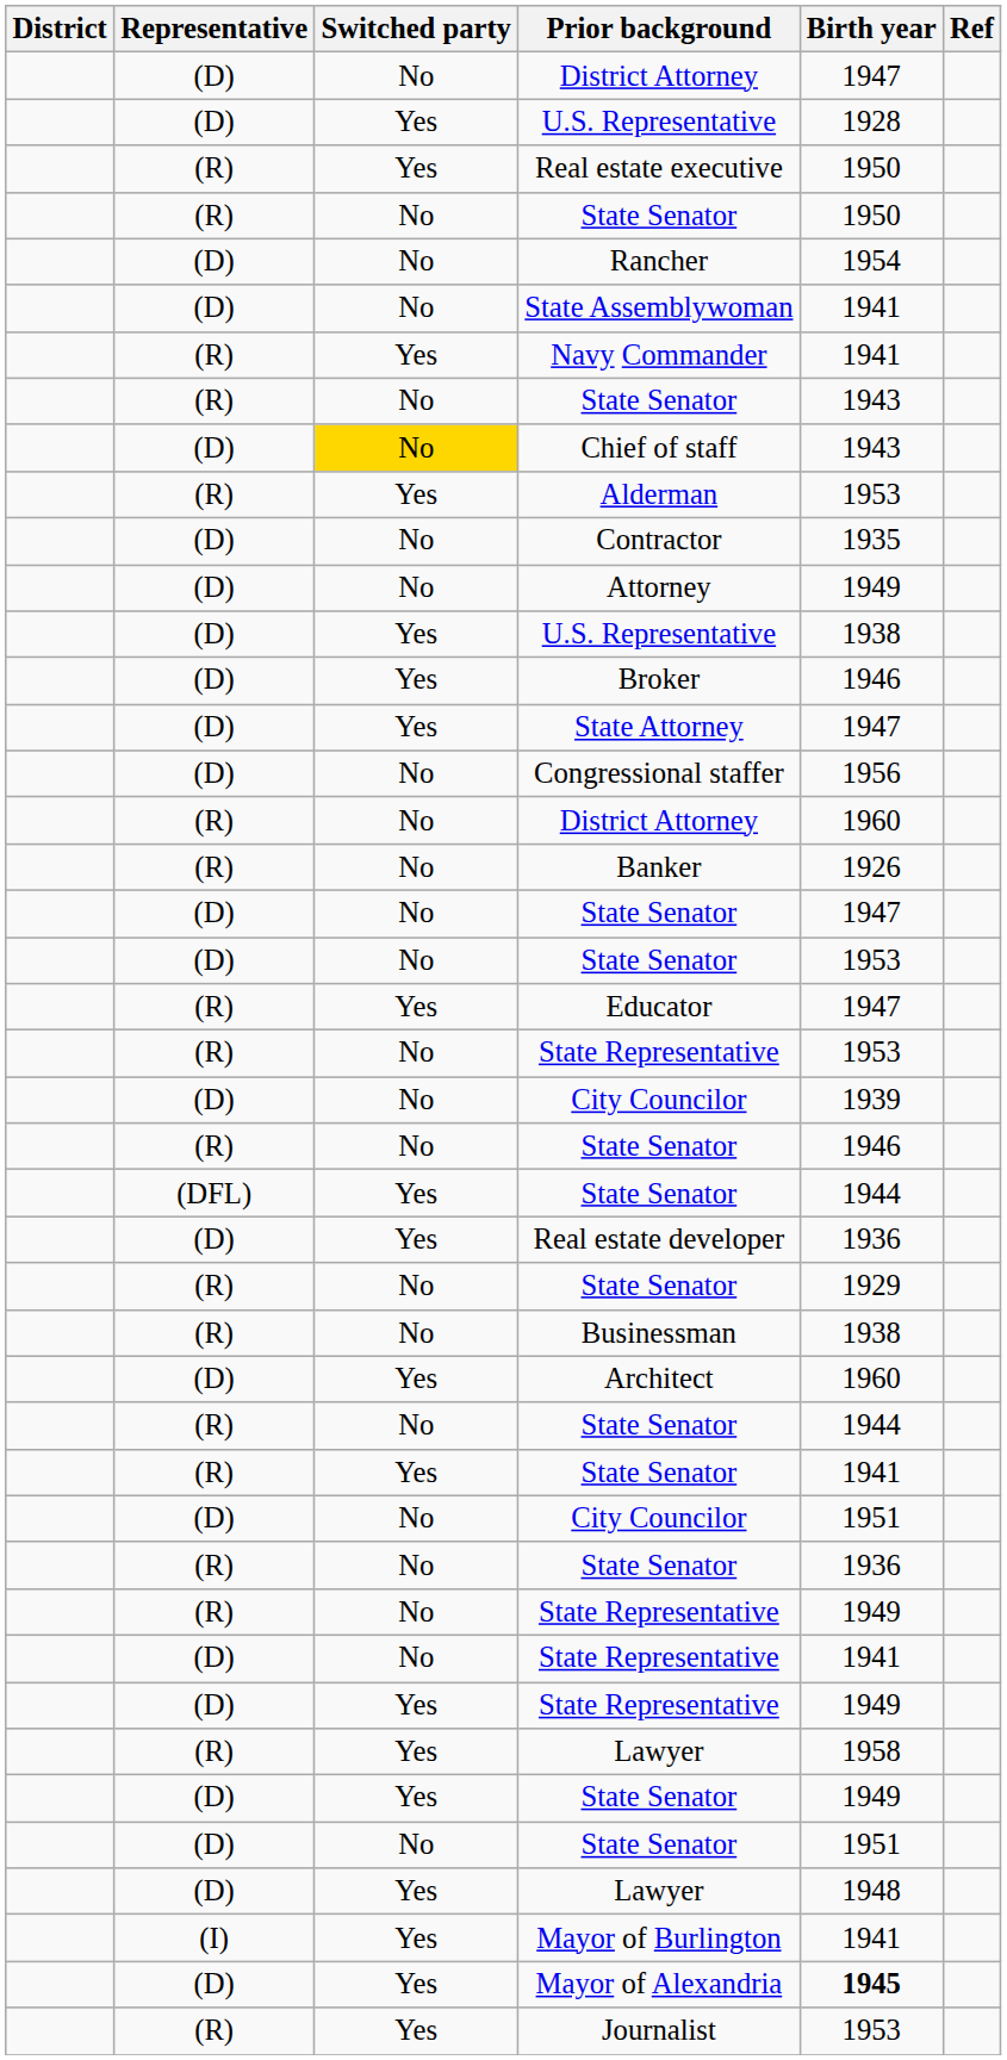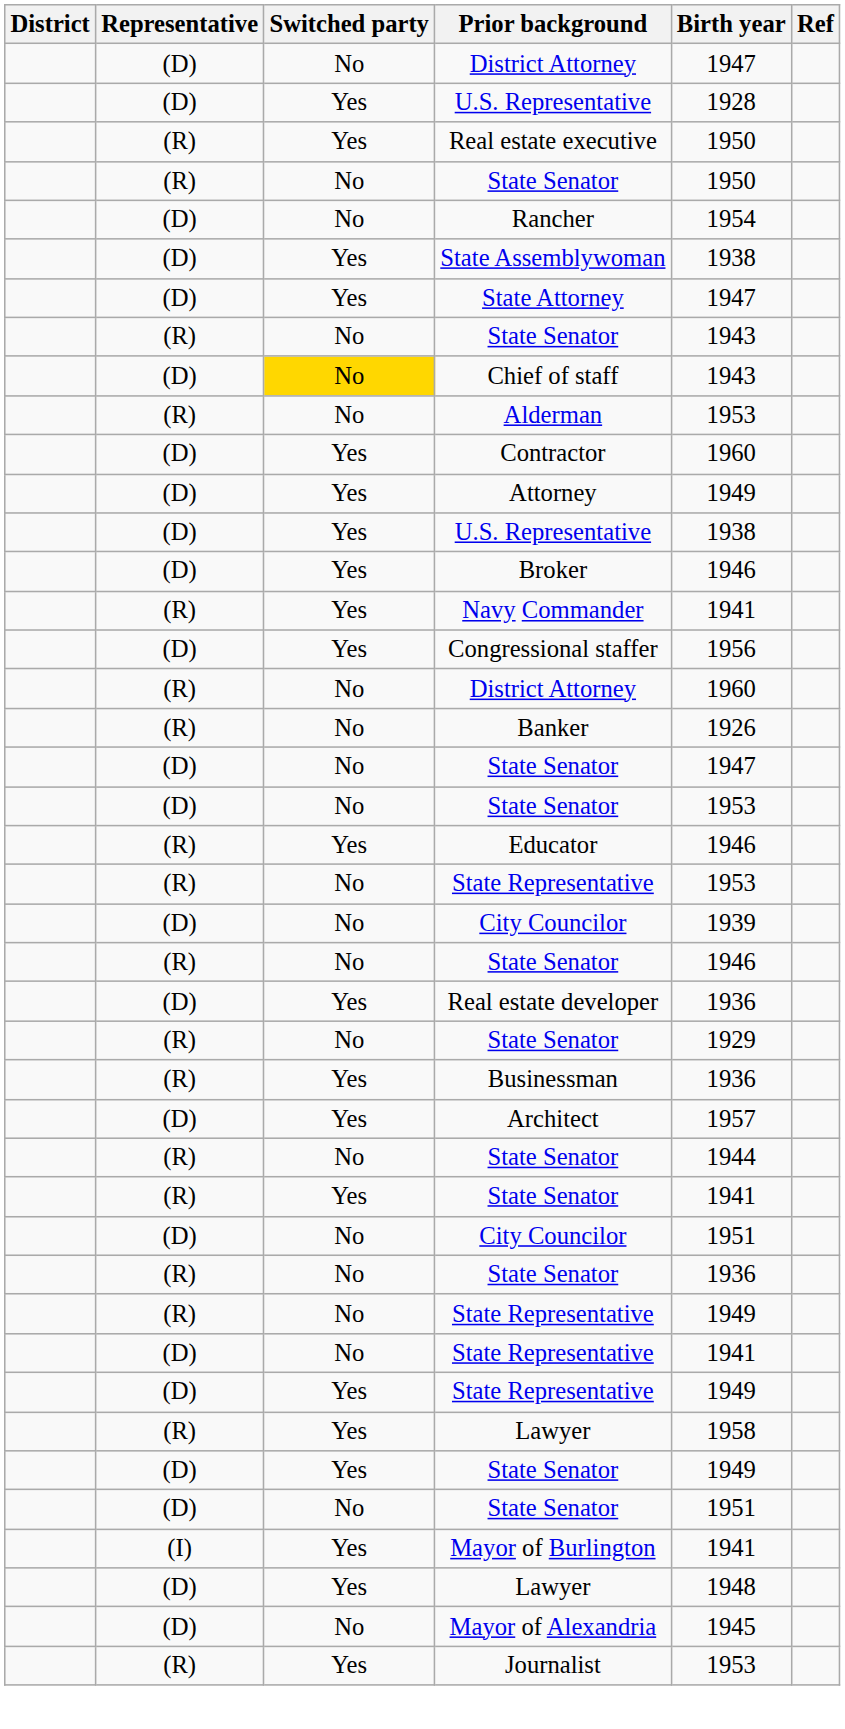 <table class="sortable wikitable" style="text-align:center">
 <tr>
 <th>District</th>
 <th>Representative</th>
 <th>Switched party</th>
 <th>Prior background</th>
 <th>Birth year</th>
 <th>Ref</th>
 </tr>
 <tr>
 <td></td>
 <td> (D)</td>
 <td>No</td>
 <td><a href='#'>District Attorney</a></td>
 <td>1947</td>
 <td></td>
 </tr>
 <tr>
 <td></td>
 <td> (D)</td>
 <td>Yes</td>
 <td><a href='#'>U.S. Representative</a></td>
 <td>1928</td>
 <td></td>
 </tr>
 <tr>
 <td></td>
 <td> (R)</td>
 <td>Yes</td>
 <td>Real estate executive</td>
 <td>1950</td>
 <td></td>
 </tr>
 <tr>
 <td></td>
 <td> (R)</td>
 <td>No</td>
 <td><a href='#'>State Senator</a></td>
 <td>1950</td>
 <td></td>
 </tr>
 <tr>
 <td></td>
 <td> (D)</td>
 <td>No</td>
 <td>Rancher</td>
 <td>1954</td>
 <td></td>
 </tr>
 <tr>
 <td></td>
 <td> (D)</td>
-<td>No</td>
+<td>Yes</td>
 <td><a href='#'>State Assemblywoman</a></td>
-<td>1941</td>
+<td>1938</td>
 <td></td>
 </tr>
 <tr>
 <td></td>
-<td> (R)</td>
+<td> (D)</td>
 <td>Yes</td>
-<td><a href='#'>Navy</a> <a href='#'>Commander</a></td>
-<td>1941</td>
+<td><a href='#'>State Attorney</a></td>
+<td>1947</td>
 <td></td>
 </tr>
 <tr>
 <td></td>
 <td> (R)</td>
 <td>No</td>
 <td><a href='#'>State Senator</a></td>
 <td>1943</td>
 <td></td>
 </tr>
 <tr>
 <td></td>
 <td> (D)</td>
 <td style="background: gold;">No</td>
 <td>Chief of staff</td>
 <td>1943</td>
 <td></td>
 </tr>
 <tr>
 <td></td>
 <td> (R)</td>
-<td>Yes</td>
+<td>No</td>
 <td><a href='#'>Alderman</a></td>
 <td>1953</td>
 <td></td>
 </tr>
 <tr>
 <td></td>
 <td> (D)</td>
-<td>No</td>
+<td>Yes</td>
 <td>Contractor</td>
-<td>1935</td>
+<td>1960</td>
 <td></td>
 </tr>
 <tr>
 <td></td>
 <td> (D)</td>
-<td>No</td>
+<td>Yes</td>
 <td>Attorney</td>
 <td>1949</td>
 <td></td>
 </tr>
 <tr>
 <td></td>
 <td> (D)</td>
 <td>Yes</td>
 <td><a href='#'>U.S. Representative</a></td>
 <td>1938</td>
 <td></td>
 </tr>
 <tr>
 <td></td>
 <td> (D)</td>
 <td>Yes</td>
 <td>Broker</td>
 <td>1946</td>
 <td></td>
 </tr>
 <tr>
 <td></td>
-<td> (D)</td>
+<td> (R)</td>
 <td>Yes</td>
-<td><a href='#'>State Attorney</a></td>
-<td>1947</td>
+<td><a href='#'>Navy</a> <a href='#'>Commander</a></td>
+<td>1941</td>
 <td></td>
 </tr>
 <tr>
 <td></td>
 <td> (D)</td>
-<td>No</td>
+<td>Yes</td>
 <td>Congressional staffer</td>
 <td>1956</td>
 <td></td>
 </tr>
 <tr>
 <td></td>
 <td> (R)</td>
 <td>No</td>
 <td><a href='#'>District Attorney</a></td>
 <td>1960</td>
 <td></td>
 </tr>
 <tr>
 <td></td>
 <td> (R)</td>
 <td>No</td>
 <td>Banker</td>
 <td>1926</td>
 <td></td>
 </tr>
 <tr>
 <td></td>
 <td> (D)</td>
 <td>No</td>
 <td><a href='#'>State Senator</a></td>
 <td>1947</td>
 <td></td>
 </tr>
 <tr>
 <td></td>
 <td> (D)</td>
 <td>No</td>
 <td><a href='#'>State Senator</a></td>
 <td>1953</td>
 <td></td>
 </tr>
 <tr>
 <td></td>
 <td> (R)</td>
 <td>Yes</td>
 <td>Educator</td>
-<td>1947</td>
+<td>1946</td>
 <td></td>
 </tr>
 <tr>
 <td></td>
 <td> (R)</td>
 <td>No</td>
 <td><a href='#'>State Representative</a></td>
 <td>1953</td>
 <td></td>
 </tr>
 <tr>
 <td></td>
 <td> (D)</td>
 <td>No</td>
 <td><a href='#'>City Councilor</a></td>
 <td>1939</td>
 <td></td>
 </tr>
 <tr>
 <td></td>
 <td> (R)</td>
 <td>No</td>
 <td><a href='#'>State Senator</a></td>
 <td>1946</td>
 <td></td>
 </tr>
 <tr>
 <td></td>
-<td> (DFL)</td>
-<td>Yes</td>
-<td><a href='#'>State Senator</a></td>
-<td>1944</td>
-<td></td>
-</tr>
-<tr>
-<td></td>
 <td> (D)</td>
 <td>Yes</td>
 <td>Real estate developer</td>
 <td>1936</td>
 <td></td>
 </tr>
 <tr>
 <td></td>
 <td> (R)</td>
 <td>No</td>
 <td><a href='#'>State Senator</a></td>
 <td>1929</td>
 <td></td>
 </tr>
 <tr>
 <td></td>
 <td> (R)</td>
-<td>No</td>
+<td>Yes</td>
 <td>Businessman</td>
-<td>1938</td>
+<td>1936</td>
 <td></td>
 </tr>
 <tr>
 <td></td>
 <td> (D)</td>
 <td>Yes</td>
 <td>Architect</td>
-<td>1960</td>
+<td>1957</td>
 <td></td>
 </tr>
 <tr>
 <td></td>
 <td> (R)</td>
 <td>No</td>
 <td><a href='#'>State Senator</a></td>
 <td>1944</td>
 <td></td>
 </tr>
 <tr>
 <td></td>
 <td> (R)</td>
 <td>Yes</td>
 <td><a href='#'>State Senator</a></td>
 <td>1941</td>
 <td></td>
 </tr>
 <tr>
 <td></td>
 <td> (D)</td>
 <td>No</td>
 <td><a href='#'>City Councilor</a></td>
 <td>1951</td>
 <td></td>
 </tr>
 <tr>
 <td></td>
 <td> (R)</td>
 <td>No</td>
 <td><a href='#'>State Senator</a></td>
 <td>1936</td>
 <td></td>
 </tr>
 <tr>
 <td></td>
 <td> (R)</td>
 <td>No</td>
 <td><a href='#'>State Representative</a></td>
 <td>1949</td>
 <td></td>
 </tr>
 <tr>
 <td></td>
 <td> (D)</td>
 <td>No</td>
 <td><a href='#'>State Representative</a></td>
 <td>1941</td>
 <td></td>
 </tr>
 <tr>
 <td></td>
 <td> (D)</td>
 <td>Yes</td>
 <td><a href='#'>State Representative</a></td>
 <td>1949</td>
 <td></td>
 </tr>
 <tr>
 <td></td>
 <td> (R)</td>
 <td>Yes</td>
 <td>Lawyer</td>
 <td>1958</td>
 <td></td>
 </tr>
 <tr>
 <td></td>
 <td> (D)</td>
 <td>Yes</td>
 <td><a href='#'>State Senator</a></td>
 <td>1949</td>
 <td></td>
 </tr>
 <tr>
 <td></td>
 <td> (D)</td>
 <td>No</td>
 <td><a href='#'>State Senator</a></td>
 <td>1951</td>
 <td></td>
 </tr>
 <tr>
 <td></td>
-<td> (D)</td>
-<td>Yes</td>
-<td>Lawyer</td>
-<td>1948</td>
-<td></td>
-</tr>
-<tr>
-<td></td>
 <td> (I)</td>
 <td>Yes</td>
 <td><a href='#'>Mayor</a> of <a href='#'>Burlington</a></td>
 <td>1941</td>
 <td></td>
 </tr>
 <tr>
 <td></td>
 <td> (D)</td>
 <td>Yes</td>
+<td>Lawyer</td>
+<td>1948</td>
+<td></td>
+</tr>
+<tr>
+<td></td>
+<td> (D)</td>
+<td>No</td>
 <td><a href='#'>Mayor</a> of <a href='#'>Alexandria</a></td>
-<td><strong>1945</strong></td>
+<td>1945</td>
 <td></td>
 </tr>
 <tr>
 <td></td>
 <td> (R)</td>
 <td>Yes</td>
 <td>Journalist</td>
 <td>1953</td>
 <td></td>
 </tr>
 </table>
